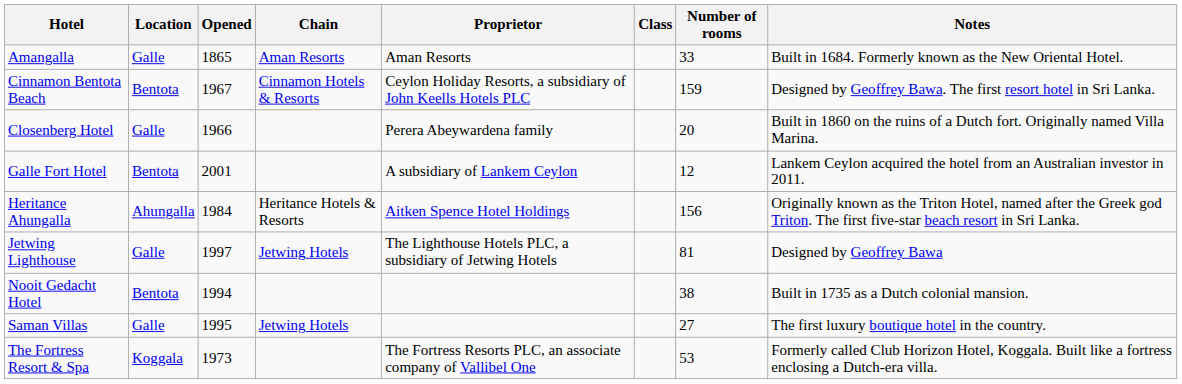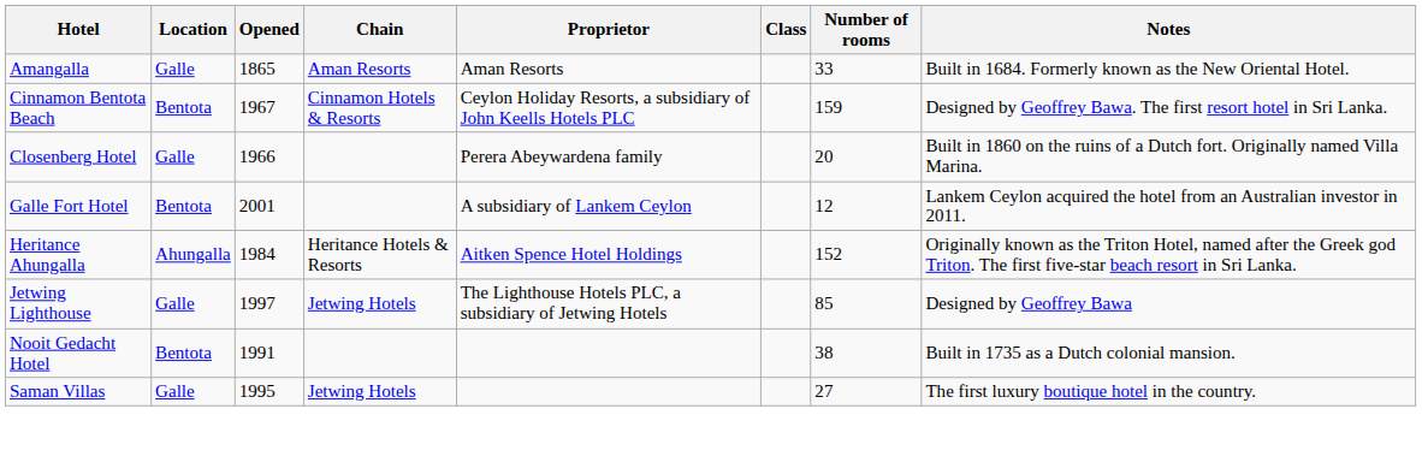 <table class="wikitable sortable">
 <tr>
 <th>Hotel</th>
 <th>Location</th>
 <th>Opened</th>
 <th>Chain</th>
 <th>Proprietor</th>
 <th>Class</th>
 <th>Number of rooms</th>
 <th class="unsortable">Notes</th>
 </tr>
 <tr>
 <td><a href='#'>Amangalla</a><br></td>
 <td><a href='#'>Galle</a></td>
 <td>1865</td>
 <td><a href='#'>Aman Resorts</a></td>
 <td>Aman Resorts</td>
 <td></td>
 <td>33</td>
 <td>Built in 1684. Formerly known as the New Oriental Hotel.</td>
 </tr>
 <tr>
 <td><a href='#'>Cinnamon Bentota Beach</a></td>
 <td><a href='#'>Bentota</a></td>
 <td>1967</td>
 <td><a href='#'>Cinnamon Hotels & Resorts</a></td>
 <td>Ceylon Holiday Resorts, a subsidiary of <a href='#'>John Keells Hotels PLC</a></td>
 <td></td>
 <td>159</td>
 <td>Designed by <a href='#'>Geoffrey Bawa</a>. The first <a href='#'>resort hotel</a> in Sri Lanka.</td>
 </tr>
 <tr>
 <td><a href='#'>Closenberg Hotel</a><br></td>
 <td><a href='#'>Galle</a></td>
 <td>1966</td>
 <td></td>
 <td>Perera Abeywardena family</td>
 <td></td>
 <td>20</td>
 <td>Built in 1860 on the ruins of a Dutch fort. Originally named Villa Marina.</td>
 </tr>
 <tr>
 <td><a href='#'>Galle Fort Hotel</a><br></td>
 <td><a href='#'>Bentota</a></td>
 <td>2001</td>
 <td></td>
 <td>A subsidiary of <a href='#'>Lankem Ceylon</a></td>
 <td></td>
 <td>12</td>
 <td>Lankem Ceylon acquired the hotel from an Australian investor in 2011.</td>
 </tr>
 <tr>
 <td><a href='#'>Heritance Ahungalla</a><br></td>
 <td><a href='#'>Ahungalla</a></td>
 <td>1984</td>
 <td>Heritance Hotels & Resorts</td>
 <td><a href='#'>Aitken Spence Hotel Holdings</a></td>
 <td></td>
-<td>156</td>
+<td>152</td>
 <td>Originally known as the Triton Hotel, named after the Greek god <a href='#'>Triton</a>. The first five-star <a href='#'>beach resort</a> in Sri Lanka.</td>
 </tr>
 <tr>
 <td><a href='#'>Jetwing Lighthouse</a><br></td>
 <td><a href='#'>Galle</a></td>
 <td>1997</td>
 <td><a href='#'>Jetwing Hotels</a></td>
 <td>The Lighthouse Hotels PLC, a subsidiary of Jetwing Hotels</td>
 <td></td>
-<td>81</td>
+<td>85</td>
 <td>Designed by <a href='#'>Geoffrey Bawa</a></td>
 </tr>
 <tr>
 <td><a href='#'>Nooit Gedacht Hotel</a></td>
 <td><a href='#'>Bentota</a></td>
-<td>1994</td>
+<td>1991</td>
 <td></td>
 <td></td>
 <td></td>
 <td>38</td>
 <td>Built in 1735 as a Dutch colonial mansion.</td>
 </tr>
 <tr>
 <td><a href='#'>Saman Villas</a><br></td>
 <td><a href='#'>Galle</a></td>
 <td>1995</td>
 <td><a href='#'>Jetwing Hotels</a></td>
 <td></td>
 <td></td>
 <td>27</td>
 <td>The first luxury <a href='#'>boutique hotel</a> in the country.</td>
 </tr>
-<tr>
-<td><a href='#'>The Fortress Resort & Spa</a><br></td>
-<td><a href='#'>Koggala</a></td>
-<td>1973</td>
-<td></td>
-<td>The Fortress Resorts PLC, an associate company of <a href='#'>Vallibel One</a></td>
-<td></td>
-<td>53</td>
-<td>Formerly called Club Horizon Hotel, Koggala. Built like a fortress enclosing a Dutch-era villa.</td>
-</tr>
 </table>
